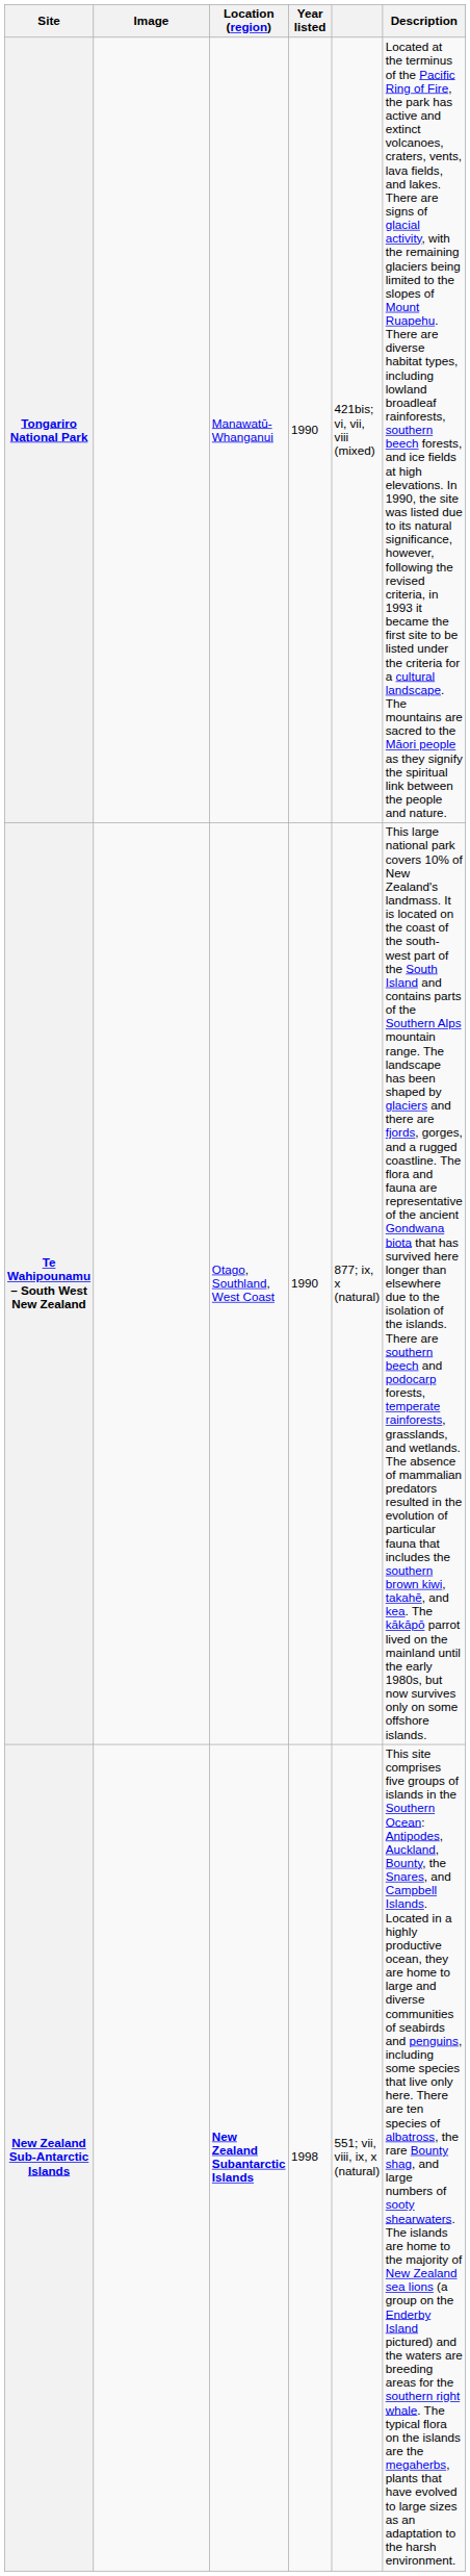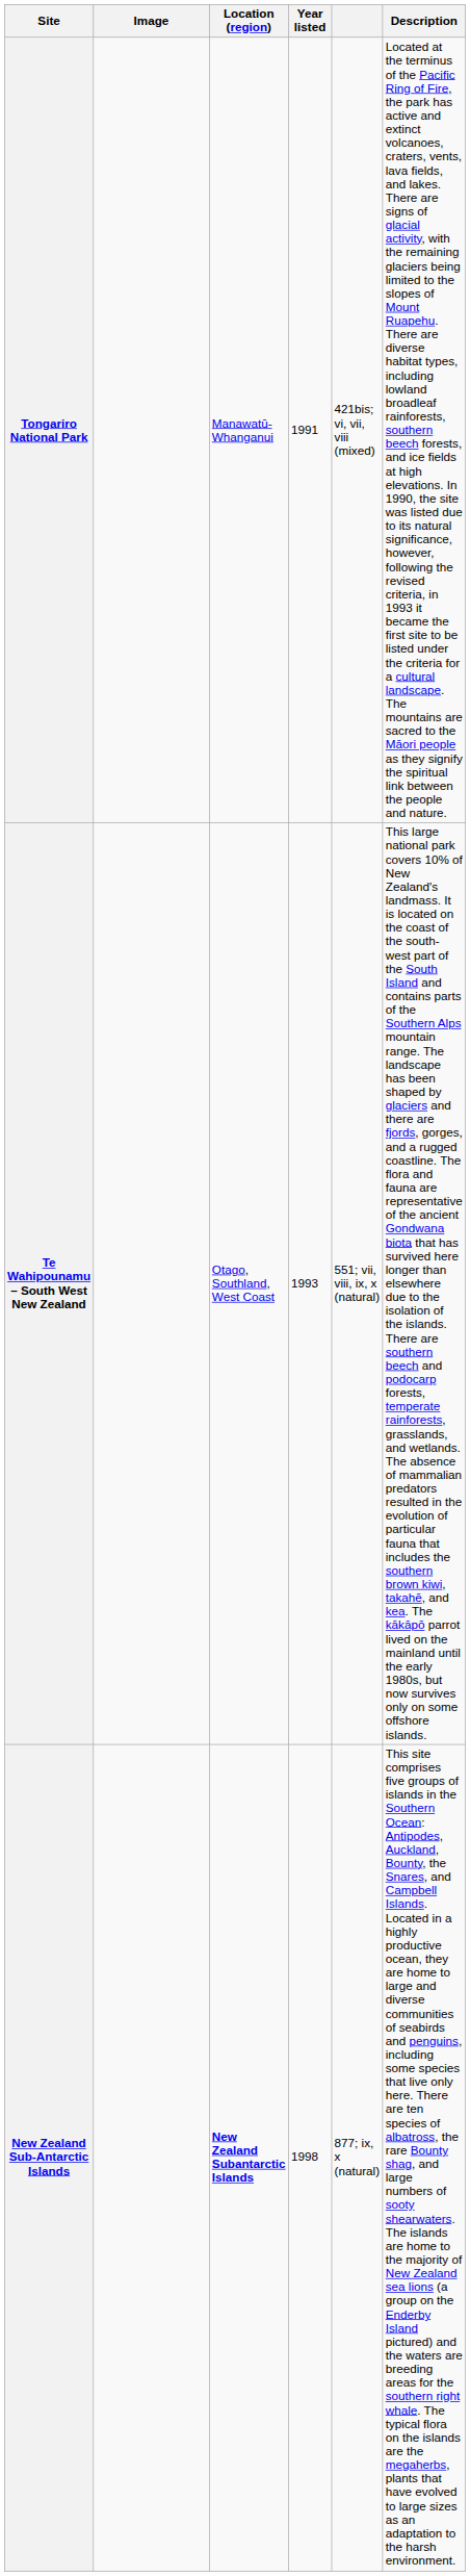 <table class="wikitable sortable plainrowheaders">
 <tr>
 <th style="width:100px;" scope="col">Site</th>
 <th class="unsortable"  style="width:150px;" scope="col">Image</th>
 <th style="width:80px;" scope="col">Location (<a href='#'>region</a>)</th>
 <th style="width:50px;" scope="col">Year listed</th>
 <th style="width:60px;" scope="col" data-sort-type="number"></th>
 <th scope="col" class="unsortable">Description</th>
 </tr>
 <tr>
 <th scope="row"><a href='#'>Tongariro National Park</a></th>
 <td></td>
 <td><a href='#'>Manawatū-Whanganui</a></td>
-<td>1990</td>
+<td>1991</td>
 <td>421bis; vi, vii, viii (mixed)</td>
 <td>Located at the terminus of the <a href='#'>Pacific Ring of Fire</a>, the park has active and extinct volcanoes, craters, vents, lava fields, and lakes. There are signs of <a href='#'>glacial activity</a>, with the remaining glaciers being limited to the slopes of <a href='#'>Mount Ruapehu</a>. There are diverse habitat types, including lowland broadleaf rainforests, <a href='#'>southern beech</a> forests, and ice fields at high elevations. In 1990, the site was listed due to its natural significance, however, following the revised criteria, in 1993 it became the first site to be listed under the criteria for a <a href='#'>cultural landscape</a>. The mountains are sacred to the <a href='#'>Māori people</a> as they signify the spiritual link between the people and nature.</td>
 </tr>
 <tr>
 <th scope="row"><a href='#'>Te Wahipounamu</a> – South West New Zealand</th>
 <td></td>
 <td><a href='#'>Otago</a>, <a href='#'>Southland</a>, <a href='#'>West Coast</a></td>
-<td>1990</td>
-<td>877; ix, x (natural)</td>
+<td>1993</td>
+<td>551; vii, viii, ix, x (natural)</td>
 <td>This large national park covers 10% of New Zealand's landmass. It is located on the coast of the south-west part of the <a href='#'>South Island</a> and contains parts of the <a href='#'>Southern Alps</a> mountain range. The landscape has been shaped by <a href='#'>glaciers</a> and there are <a href='#'>fjords</a>, gorges, and a rugged coastline. The flora and fauna are representative of the ancient <a href='#'>Gondwana</a> <a href='#'>biota</a> that has survived here longer than elsewhere due to the isolation of the islands. There are <a href='#'>southern beech</a> and <a href='#'>podocarp</a> forests, <a href='#'>temperate rainforests</a>, grasslands, and wetlands. The absence of mammalian predators resulted in the evolution of particular fauna that includes the <a href='#'>southern brown kiwi</a>, <a href='#'>takahē</a>, and <a href='#'>kea</a>. The <a href='#'>kākāpō</a> parrot lived on the mainland until the early 1980s, but now survives only on some offshore islands.</td>
 </tr>
 <tr>
 <th scope="row"><a href='#'>New Zealand Sub-Antarctic Islands</a></th>
 <td></td>
 <td><strong><a href='#'>New Zealand Subantarctic Islands</a></strong></td>
 <td>1998</td>
-<td>551; vii, viii, ix, x (natural)</td>
+<td>877; ix, x (natural)</td>
 <td>This site comprises five groups of islands in the <a href='#'>Southern Ocean</a>: <a href='#'>Antipodes</a>, <a href='#'>Auckland</a>, <a href='#'>Bounty</a>, the <a href='#'>Snares</a>, and <a href='#'>Campbell Islands</a>. Located in a highly productive ocean, they are home to large and diverse communities of seabirds and <a href='#'>penguins</a>, including some species that live only here. There are ten species of <a href='#'>albatross</a>, the rare <a href='#'>Bounty shag</a>, and large numbers of <a href='#'>sooty shearwaters</a>. The islands are home to the majority of <a href='#'>New Zealand sea lions</a> (a group on the <a href='#'>Enderby Island</a> pictured) and the waters are breeding areas for the <a href='#'>southern right whale</a>. The typical flora on the islands are the <a href='#'>megaherbs</a>, plants that have evolved to large sizes as an adaptation to the harsh environment.</td>
 </tr>
 </table>
